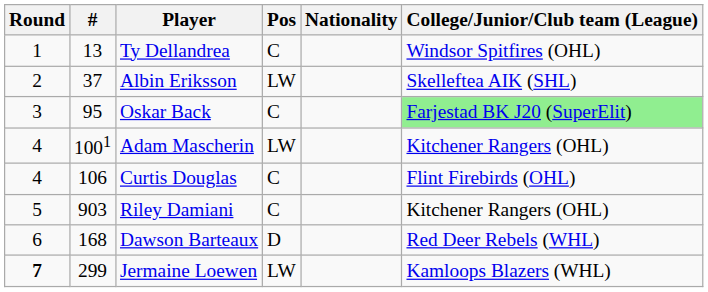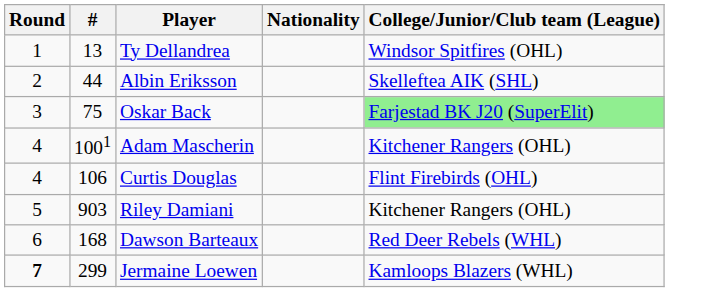 <table class="wikitable">
 <tr>
 <th>Round</th>
 <th>#</th>
 <th>Player</th>
-<th>Pos</th>
 <th>Nationality</th>
 <th>College/Junior/Club team (League)</th>
 </tr>
 <tr>
 <td style="text-align:center;">1</td>
 <td style="text-align:center;">13</td>
 <td><a href='#'>Ty Dellandrea</a></td>
-<td>C</td>
 <td></td>
 <td><a href='#'>Windsor Spitfires</a> (OHL)</td>
 </tr>
 <tr>
 <td style="text-align:center;">2</td>
-<td style="text-align:center;">37</td>
+<td style="text-align:center;">44</td>
 <td><a href='#'>Albin Eriksson</a></td>
-<td>LW</td>
 <td></td>
 <td><a href='#'>Skelleftea AIK</a> (<a href='#'>SHL</a>)</td>
 </tr>
 <tr>
 <td style="text-align:center;">3</td>
-<td style="text-align:center;">95</td>
+<td style="text-align:center;">75</td>
 <td><a href='#'>Oskar Back</a></td>
-<td>C</td>
 <td></td>
 <td style="background: lightgreen;"><a href='#'>Farjestad BK J20</a> (<a href='#'>SuperElit</a>)</td>
 </tr>
 <tr>
 <td style="text-align:center;">4</td>
 <td style="text-align:center;">100<sup>1</sup></td>
 <td><a href='#'>Adam Mascherin</a></td>
-<td>LW</td>
 <td></td>
 <td><a href='#'>Kitchener Rangers</a> (OHL)</td>
 </tr>
 <tr>
 <td style="text-align:center;">4</td>
 <td style="text-align:center;">106</td>
 <td><a href='#'>Curtis Douglas</a></td>
-<td>C</td>
 <td></td>
 <td><a href='#'>Flint Firebirds</a> (<a href='#'>OHL</a>)</td>
 </tr>
 <tr>
 <td style="text-align:center;">5</td>
 <td style="text-align:center;">903</td>
 <td><a href='#'>Riley Damiani</a></td>
-<td>C</td>
 <td></td>
 <td>Kitchener Rangers (OHL)</td>
 </tr>
 <tr>
 <td style="text-align:center;">6</td>
 <td style="text-align:center;">168</td>
 <td><a href='#'>Dawson Barteaux</a></td>
-<td>D</td>
 <td></td>
 <td><a href='#'>Red Deer Rebels</a> (<a href='#'>WHL</a>)</td>
 </tr>
 <tr>
 <td style="text-align:center;"><strong>7</strong></td>
 <td style="text-align:center;">299</td>
 <td><a href='#'>Jermaine Loewen</a></td>
-<td>LW</td>
 <td></td>
 <td><a href='#'>Kamloops Blazers</a> (WHL)</td>
 </tr>
 </table>
